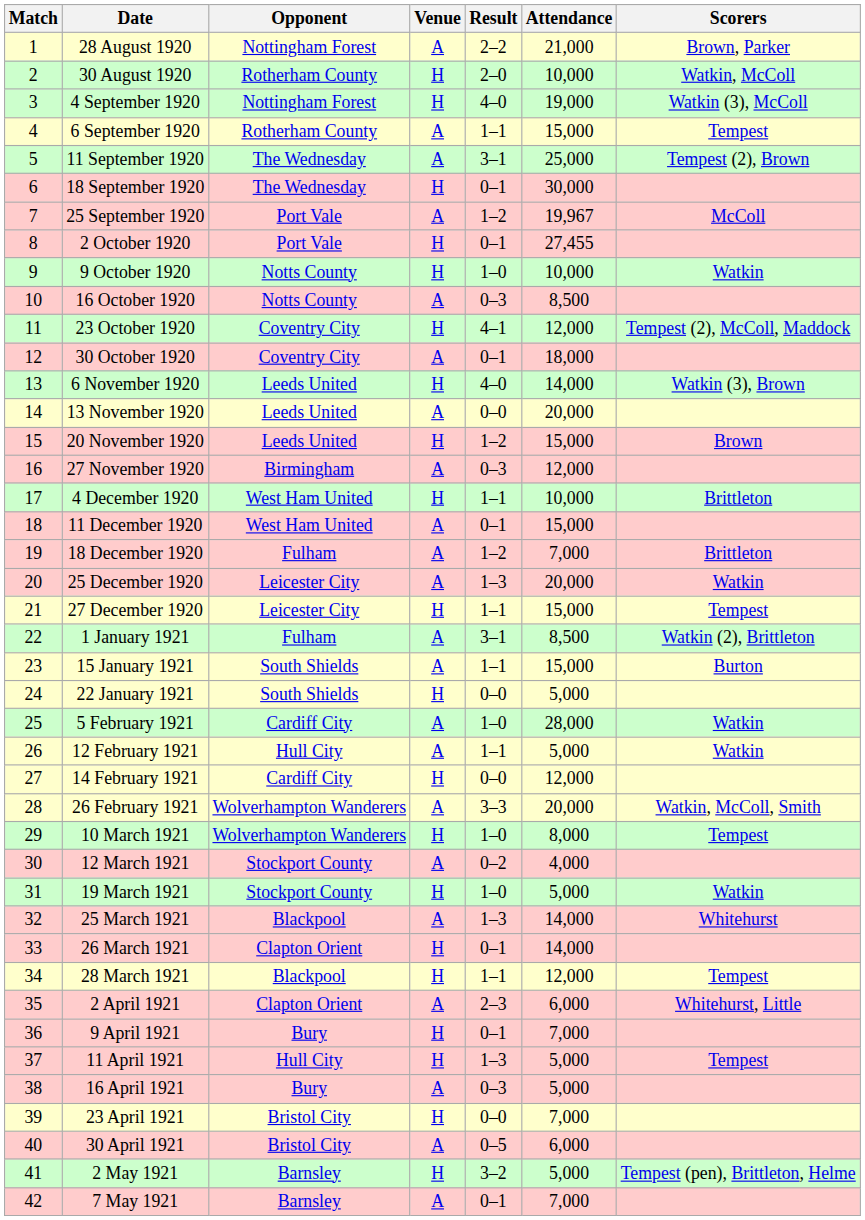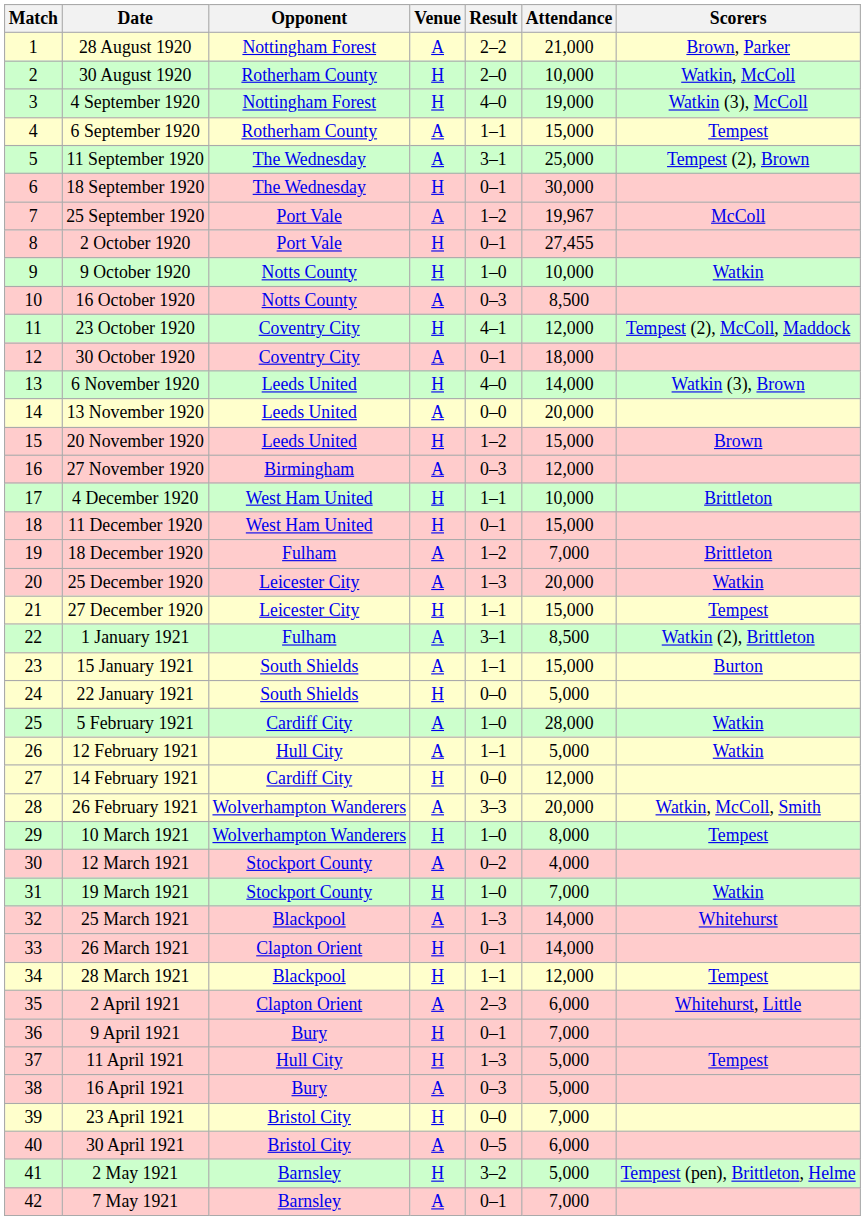 <table class="wikitable" style="font-size:100%; text-align:center">
 <tr>
 <th>Match</th>
 <th>Date</th>
 <th>Opponent</th>
 <th>Venue</th>
 <th>Result</th>
 <th>Attendance</th>
 <th>Scorers</th>
 </tr>
 <tr style="background-color: #FFFFCC;">
 <td>1</td>
 <td>28 August 1920</td>
 <td><a href='#'>Nottingham Forest</a></td>
 <td><a href='#'>A</a></td>
 <td>2–2</td>
 <td>21,000</td>
 <td><a href='#'>Brown</a>, <a href='#'>Parker</a></td>
 </tr>
 <tr style="background-color: #CCFFCC;">
 <td>2</td>
 <td>30 August 1920</td>
 <td><a href='#'>Rotherham County</a></td>
 <td><a href='#'>H</a></td>
 <td>2–0</td>
 <td>10,000</td>
 <td><a href='#'>Watkin</a>, <a href='#'>McColl</a></td>
 </tr>
 <tr style="background-color: #CCFFCC;">
 <td>3</td>
 <td>4 September 1920</td>
 <td><a href='#'>Nottingham Forest</a></td>
 <td><a href='#'>H</a></td>
 <td>4–0</td>
 <td>19,000</td>
 <td><a href='#'>Watkin</a> (3), <a href='#'>McColl</a></td>
 </tr>
 <tr style="background-color: #FFFFCC;">
 <td>4</td>
 <td>6 September 1920</td>
 <td><a href='#'>Rotherham County</a></td>
 <td><a href='#'>A</a></td>
 <td>1–1</td>
 <td>15,000</td>
 <td><a href='#'>Tempest</a></td>
 </tr>
 <tr style="background-color: #CCFFCC;">
 <td>5</td>
 <td>11 September 1920</td>
 <td><a href='#'>The Wednesday</a></td>
 <td><a href='#'>A</a></td>
 <td>3–1</td>
 <td>25,000</td>
 <td><a href='#'>Tempest</a> (2), <a href='#'>Brown</a></td>
 </tr>
 <tr style="background-color: #FFCCCC;">
 <td>6</td>
 <td>18 September 1920</td>
 <td><a href='#'>The Wednesday</a></td>
 <td><a href='#'>H</a></td>
 <td>0–1</td>
 <td>30,000</td>
 <td></td>
 </tr>
 <tr style="background-color: #FFCCCC;">
 <td>7</td>
 <td>25 September 1920</td>
 <td><a href='#'>Port Vale</a></td>
 <td><a href='#'>A</a></td>
 <td>1–2</td>
 <td>19,967</td>
 <td><a href='#'>McColl</a></td>
 </tr>
 <tr style="background-color: #FFCCCC;">
 <td>8</td>
 <td>2 October 1920</td>
 <td><a href='#'>Port Vale</a></td>
 <td><a href='#'>H</a></td>
 <td>0–1</td>
 <td>27,455</td>
 <td></td>
 </tr>
 <tr style="background-color: #CCFFCC;">
 <td>9</td>
 <td>9 October 1920</td>
 <td><a href='#'>Notts County</a></td>
 <td><a href='#'>H</a></td>
 <td>1–0</td>
 <td>10,000</td>
 <td><a href='#'>Watkin</a></td>
 </tr>
 <tr style="background-color: #FFCCCC;">
 <td>10</td>
 <td>16 October 1920</td>
 <td><a href='#'>Notts County</a></td>
 <td><a href='#'>A</a></td>
 <td>0–3</td>
 <td>8,500</td>
 <td></td>
 </tr>
 <tr style="background-color: #CCFFCC;">
 <td>11</td>
 <td>23 October 1920</td>
 <td><a href='#'>Coventry City</a></td>
 <td><a href='#'>H</a></td>
 <td>4–1</td>
 <td>12,000</td>
 <td><a href='#'>Tempest</a> (2), <a href='#'>McColl</a>, <a href='#'>Maddock</a></td>
 </tr>
 <tr style="background-color: #FFCCCC;">
 <td>12</td>
 <td>30 October 1920</td>
 <td><a href='#'>Coventry City</a></td>
 <td><a href='#'>A</a></td>
 <td>0–1</td>
 <td>18,000</td>
 <td></td>
 </tr>
 <tr style="background-color: #CCFFCC;">
 <td>13</td>
 <td>6 November 1920</td>
 <td><a href='#'>Leeds United</a></td>
 <td><a href='#'>H</a></td>
 <td>4–0</td>
 <td>14,000</td>
 <td><a href='#'>Watkin</a> (3), <a href='#'>Brown</a></td>
 </tr>
 <tr style="background-color: #FFFFCC;">
 <td>14</td>
 <td>13 November 1920</td>
 <td><a href='#'>Leeds United</a></td>
 <td><a href='#'>A</a></td>
 <td>0–0</td>
 <td>20,000</td>
 <td></td>
 </tr>
 <tr style="background-color: #FFCCCC;">
 <td>15</td>
 <td>20 November 1920</td>
 <td><a href='#'>Leeds United</a></td>
 <td><a href='#'>H</a></td>
 <td>1–2</td>
 <td>15,000</td>
 <td><a href='#'>Brown</a></td>
 </tr>
 <tr style="background-color: #FFCCCC;">
 <td>16</td>
 <td>27 November 1920</td>
 <td><a href='#'>Birmingham</a></td>
 <td><a href='#'>A</a></td>
 <td>0–3</td>
 <td>12,000</td>
 <td></td>
 </tr>
 <tr style="background-color: #CCFFCC;">
 <td>17</td>
 <td>4 December 1920</td>
 <td><a href='#'>West Ham United</a></td>
 <td><a href='#'>H</a></td>
 <td>1–1</td>
 <td>10,000</td>
 <td><a href='#'>Brittleton</a></td>
 </tr>
 <tr style="background-color: #FFCCCC;">
 <td>18</td>
 <td>11 December 1920</td>
 <td><a href='#'>West Ham United</a></td>
-<td><a href='#'>A</a></td>
+<td><a href='#'>H</a></td>
 <td>0–1</td>
 <td>15,000</td>
 <td></td>
 </tr>
 <tr style="background-color: #FFCCCC;">
 <td>19</td>
 <td>18 December 1920</td>
 <td><a href='#'>Fulham</a></td>
 <td><a href='#'>A</a></td>
 <td>1–2</td>
 <td>7,000</td>
 <td><a href='#'>Brittleton</a></td>
 </tr>
 <tr style="background-color: #FFCCCC;">
 <td>20</td>
 <td>25 December 1920</td>
 <td><a href='#'>Leicester City</a></td>
 <td><a href='#'>A</a></td>
 <td>1–3</td>
 <td>20,000</td>
 <td><a href='#'>Watkin</a></td>
 </tr>
 <tr style="background-color: #FFFFCC;">
 <td>21</td>
 <td>27 December 1920</td>
 <td><a href='#'>Leicester City</a></td>
 <td><a href='#'>H</a></td>
 <td>1–1</td>
 <td>15,000</td>
 <td><a href='#'>Tempest</a></td>
 </tr>
 <tr style="background-color: #CCFFCC;">
 <td>22</td>
 <td>1 January 1921</td>
 <td><a href='#'>Fulham</a></td>
 <td><a href='#'>A</a></td>
 <td>3–1</td>
 <td>8,500</td>
 <td><a href='#'>Watkin</a> (2), <a href='#'>Brittleton</a></td>
 </tr>
 <tr style="background-color: #FFFFCC;">
 <td>23</td>
 <td>15 January 1921</td>
 <td><a href='#'>South Shields</a></td>
 <td><a href='#'>A</a></td>
 <td>1–1</td>
 <td>15,000</td>
 <td><a href='#'>Burton</a></td>
 </tr>
 <tr style="background-color: #FFFFCC;">
 <td>24</td>
 <td>22 January 1921</td>
 <td><a href='#'>South Shields</a></td>
 <td><a href='#'>H</a></td>
 <td>0–0</td>
 <td>5,000</td>
 <td></td>
 </tr>
 <tr style="background-color: #CCFFCC;">
 <td>25</td>
 <td>5 February 1921</td>
 <td><a href='#'>Cardiff City</a></td>
 <td><a href='#'>A</a></td>
 <td>1–0</td>
 <td>28,000</td>
 <td><a href='#'>Watkin</a></td>
 </tr>
 <tr style="background-color: #FFFFCC;">
 <td>26</td>
 <td>12 February 1921</td>
 <td><a href='#'>Hull City</a></td>
 <td><a href='#'>A</a></td>
 <td>1–1</td>
 <td>5,000</td>
 <td><a href='#'>Watkin</a></td>
 </tr>
 <tr style="background-color: #FFFFCC;">
 <td>27</td>
 <td>14 February 1921</td>
 <td><a href='#'>Cardiff City</a></td>
 <td><a href='#'>H</a></td>
 <td>0–0</td>
 <td>12,000</td>
 <td></td>
 </tr>
 <tr style="background-color: #FFFFCC;">
 <td>28</td>
 <td>26 February 1921</td>
 <td><a href='#'>Wolverhampton Wanderers</a></td>
 <td><a href='#'>A</a></td>
 <td>3–3</td>
 <td>20,000</td>
 <td><a href='#'>Watkin</a>, <a href='#'>McColl</a>, <a href='#'>Smith</a></td>
 </tr>
 <tr style="background-color: #CCFFCC;">
 <td>29</td>
 <td>10 March 1921</td>
 <td><a href='#'>Wolverhampton Wanderers</a></td>
 <td><a href='#'>H</a></td>
 <td>1–0</td>
 <td>8,000</td>
 <td><a href='#'>Tempest</a></td>
 </tr>
 <tr style="background-color: #FFCCCC;">
 <td>30</td>
 <td>12 March 1921</td>
 <td><a href='#'>Stockport County</a></td>
 <td><a href='#'>A</a></td>
 <td>0–2</td>
 <td>4,000</td>
 <td></td>
 </tr>
 <tr style="background-color: #CCFFCC;">
 <td>31</td>
 <td>19 March 1921</td>
 <td><a href='#'>Stockport County</a></td>
 <td><a href='#'>H</a></td>
 <td>1–0</td>
-<td>5,000</td>
+<td>7,000</td>
 <td><a href='#'>Watkin</a></td>
 </tr>
 <tr style="background-color: #FFCCCC;">
 <td>32</td>
 <td>25 March 1921</td>
 <td><a href='#'>Blackpool</a></td>
 <td><a href='#'>A</a></td>
 <td>1–3</td>
 <td>14,000</td>
 <td><a href='#'>Whitehurst</a></td>
 </tr>
 <tr style="background-color: #FFCCCC;">
 <td>33</td>
 <td>26 March 1921</td>
 <td><a href='#'>Clapton Orient</a></td>
 <td><a href='#'>H</a></td>
 <td>0–1</td>
 <td>14,000</td>
 <td></td>
 </tr>
 <tr style="background-color: #FFFFCC;">
 <td>34</td>
 <td>28 March 1921</td>
 <td><a href='#'>Blackpool</a></td>
 <td><a href='#'>H</a></td>
 <td>1–1</td>
 <td>12,000</td>
 <td><a href='#'>Tempest</a></td>
 </tr>
 <tr style="background-color: #FFCCCC;">
 <td>35</td>
 <td>2 April 1921</td>
 <td><a href='#'>Clapton Orient</a></td>
 <td><a href='#'>A</a></td>
 <td>2–3</td>
 <td>6,000</td>
 <td><a href='#'>Whitehurst</a>, <a href='#'>Little</a></td>
 </tr>
 <tr style="background-color: #FFCCCC;">
 <td>36</td>
 <td>9 April 1921</td>
 <td><a href='#'>Bury</a></td>
 <td><a href='#'>H</a></td>
 <td>0–1</td>
 <td>7,000</td>
 <td></td>
 </tr>
 <tr style="background-color: #FFCCCC;">
 <td>37</td>
 <td>11 April 1921</td>
 <td><a href='#'>Hull City</a></td>
 <td><a href='#'>H</a></td>
 <td>1–3</td>
 <td>5,000</td>
 <td><a href='#'>Tempest</a></td>
 </tr>
 <tr style="background-color: #FFCCCC;">
 <td>38</td>
 <td>16 April 1921</td>
 <td><a href='#'>Bury</a></td>
 <td><a href='#'>A</a></td>
 <td>0–3</td>
 <td>5,000</td>
 <td></td>
 </tr>
 <tr style="background-color: #FFFFCC;">
 <td>39</td>
 <td>23 April 1921</td>
 <td><a href='#'>Bristol City</a></td>
 <td><a href='#'>H</a></td>
 <td>0–0</td>
 <td>7,000</td>
 <td></td>
 </tr>
 <tr style="background-color: #FFCCCC;">
 <td>40</td>
 <td>30 April 1921</td>
 <td><a href='#'>Bristol City</a></td>
 <td><a href='#'>A</a></td>
 <td>0–5</td>
 <td>6,000</td>
 <td></td>
 </tr>
 <tr style="background-color: #CCFFCC;">
 <td>41</td>
 <td>2 May 1921</td>
 <td><a href='#'>Barnsley</a></td>
 <td><a href='#'>H</a></td>
 <td>3–2</td>
 <td>5,000</td>
 <td><a href='#'>Tempest</a> (pen), <a href='#'>Brittleton</a>, <a href='#'>Helme</a></td>
 </tr>
 <tr style="background-color: #FFCCCC;">
 <td>42</td>
 <td>7 May 1921</td>
 <td><a href='#'>Barnsley</a></td>
 <td><a href='#'>A</a></td>
 <td>0–1</td>
 <td>7,000</td>
 <td></td>
 </tr>
 </table>
